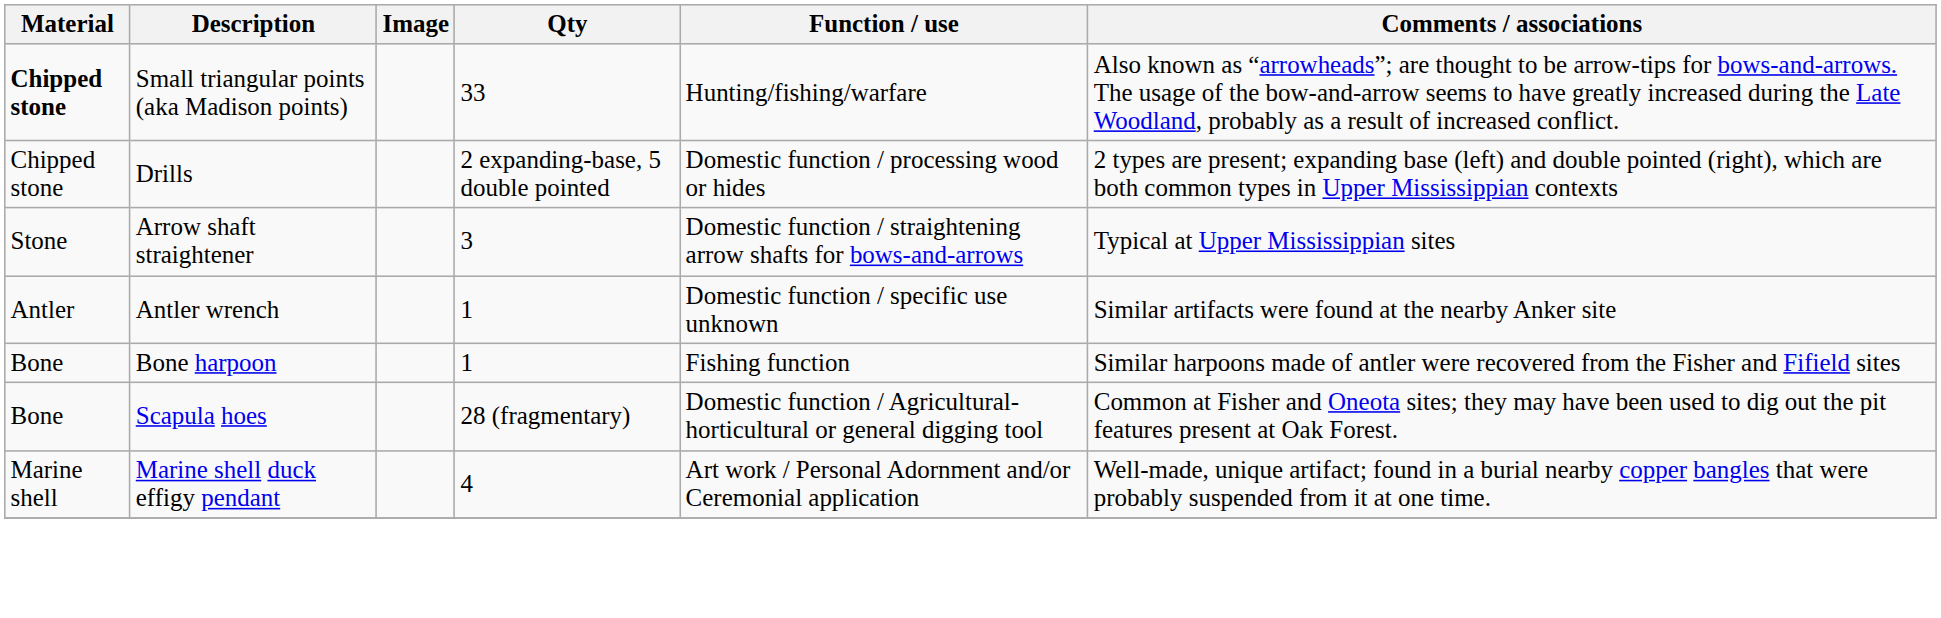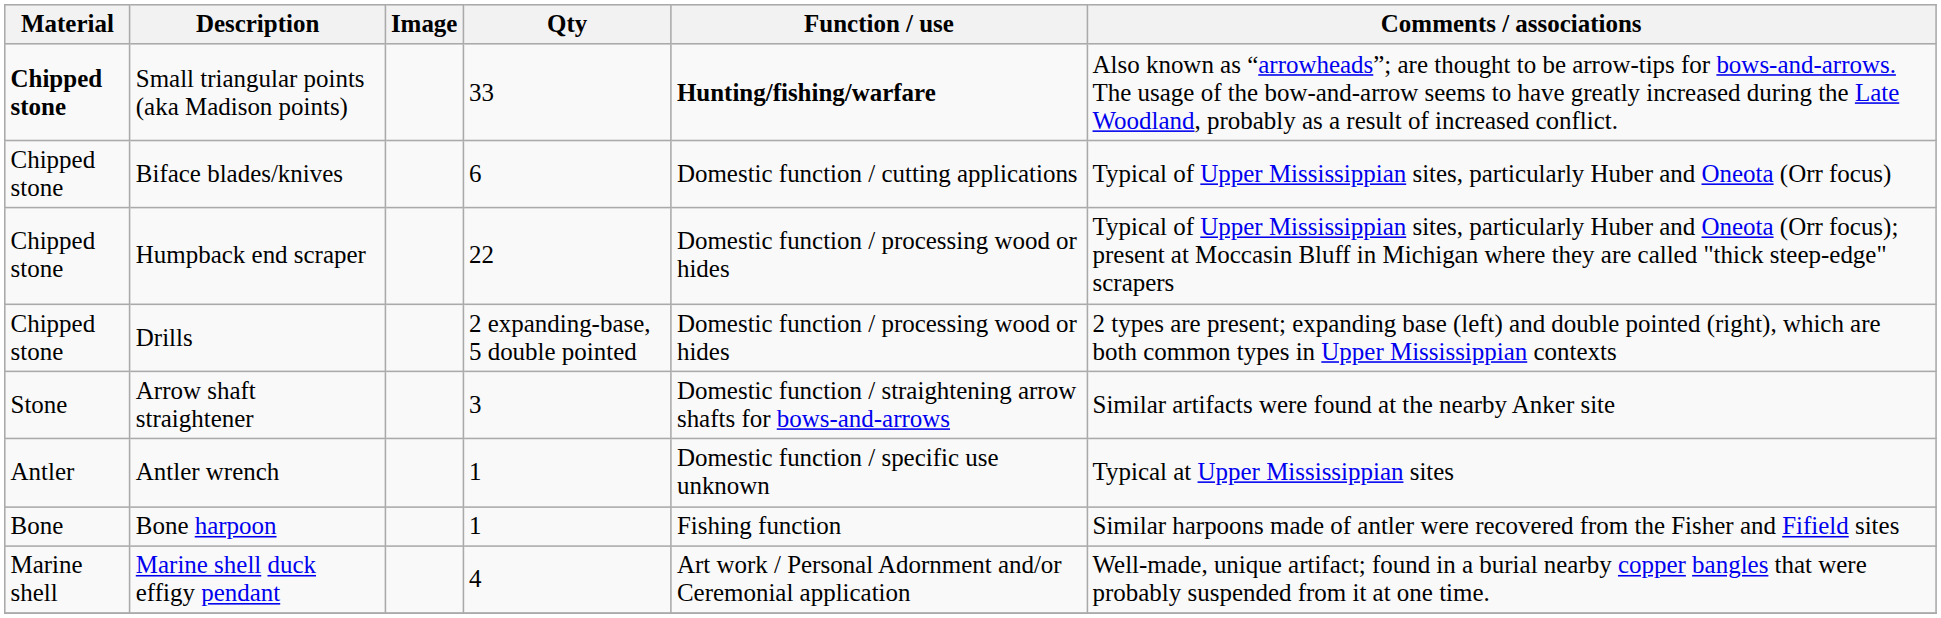 <table class="wikitable sortable" style="width:98%">
 <tr>
 <th>Material</th>
 <th>Description</th>
 <th>Image</th>
 <th>Qty</th>
 <th>Function / use</th>
 <th>Comments / associations</th>
 </tr>
 <tr>
 <td><strong>Chipped stone</strong></td>
 <td>Small triangular points (aka Madison points)</td>
 <td></td>
 <td>33</td>
-<td>Hunting/fishing/warfare</td>
+<td><strong>Hunting/fishing/warfare</strong></td>
 <td>Also known as “<a href='#'>arrowheads</a>”; are thought to be arrow-tips for <a href='#'>bows-and-arrows.</a>  The usage of the bow-and-arrow seems to have greatly increased during the <a href='#'>Late Woodland</a>, probably as a result of increased conflict.</td>
+</tr>
+<tr>
+<td>Chipped stone</td>
+<td>Biface blades/knives</td>
+<td></td>
+<td>6</td>
+<td>Domestic function / cutting applications</td>
+<td>Typical of <a href='#'>Upper Mississippian</a> sites, particularly Huber and <a href='#'>Oneota</a> (Orr focus)</td>
+</tr>
+<tr>
+<td>Chipped stone</td>
+<td>Humpback end scraper</td>
+<td></td>
+<td>22</td>
+<td>Domestic function / processing wood or hides</td>
+<td>Typical of <a href='#'>Upper Mississippian</a> sites, particularly Huber and <a href='#'>Oneota</a> (Orr focus); present at Moccasin Bluff in Michigan where they are called "thick steep-edge" scrapers</td>
 </tr>
 <tr>
 <td>Chipped stone</td>
 <td>Drills</td>
 <td></td>
 <td>2 expanding-base, 5 double pointed</td>
 <td>Domestic function / processing wood or hides</td>
 <td>2 types are present; expanding base (left) and double pointed (right), which are both common types in <a href='#'>Upper Mississippian</a> contexts</td>
 </tr>
 <tr>
 <td>Stone</td>
 <td>Arrow shaft straightener</td>
 <td></td>
 <td>3</td>
 <td>Domestic function / straightening arrow shafts for <a href='#'>bows-and-arrows</a></td>
-<td>Typical at <a href='#'>Upper Mississippian</a> sites</td>
+<td>Similar artifacts were found at the nearby Anker site</td>
 </tr>
 <tr>
 <td>Antler</td>
 <td>Antler wrench</td>
 <td></td>
 <td>1</td>
 <td>Domestic function / specific use unknown</td>
-<td>Similar artifacts were found at the nearby Anker site</td>
+<td>Typical at <a href='#'>Upper Mississippian</a> sites</td>
 </tr>
 <tr>
 <td>Bone</td>
 <td>Bone <a href='#'>harpoon</a></td>
 <td></td>
 <td>1</td>
 <td>Fishing function</td>
 <td>Similar harpoons made of antler were recovered from the Fisher and <a href='#'>Fifield</a> sites</td>
-</tr>
-<tr>
-<td>Bone</td>
-<td><a href='#'>Scapula</a> <a href='#'>hoes</a></td>
-<td></td>
-<td>28 (fragmentary)</td>
-<td>Domestic function / Agricultural-horticultural or general digging tool</td>
-<td>Common at Fisher and <a href='#'>Oneota</a> sites; they may have been used to dig out the pit features present at Oak Forest.</td>
 </tr>
 <tr>
 <td>Marine shell</td>
 <td><a href='#'>Marine shell</a> <a href='#'>duck</a> effigy <a href='#'>pendant</a></td>
 <td></td>
 <td>4</td>
 <td>Art work / Personal Adornment and/or Ceremonial application</td>
 <td>Well-made, unique artifact; found in a burial nearby <a href='#'>copper</a> <a href='#'>bangles</a> that were probably suspended from it at one time.</td>
 </tr>
 <tr>
 </tr>
 </table>
